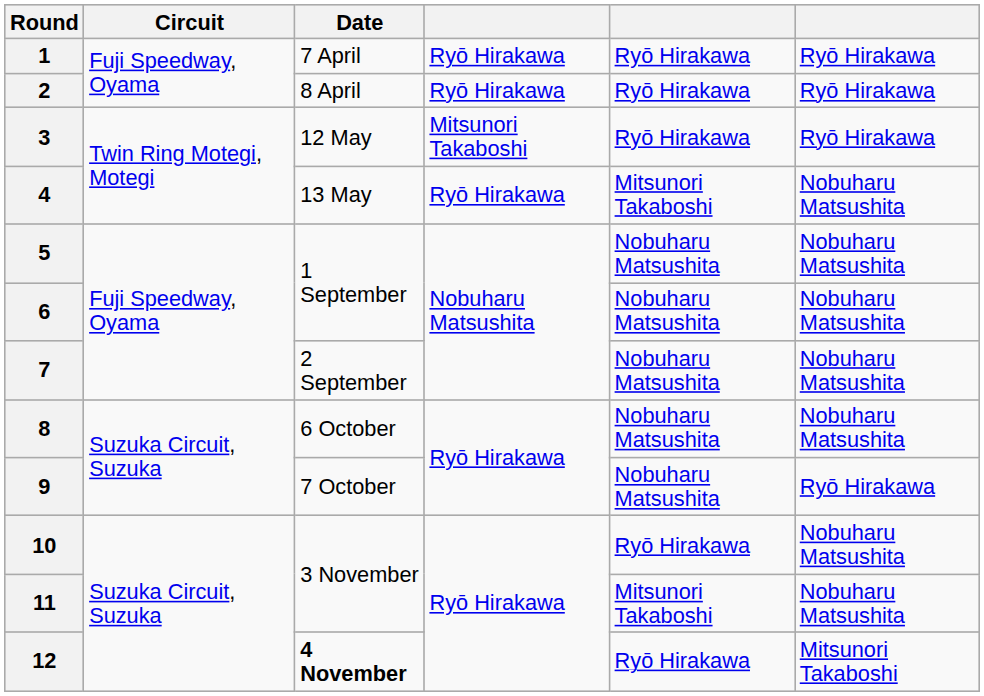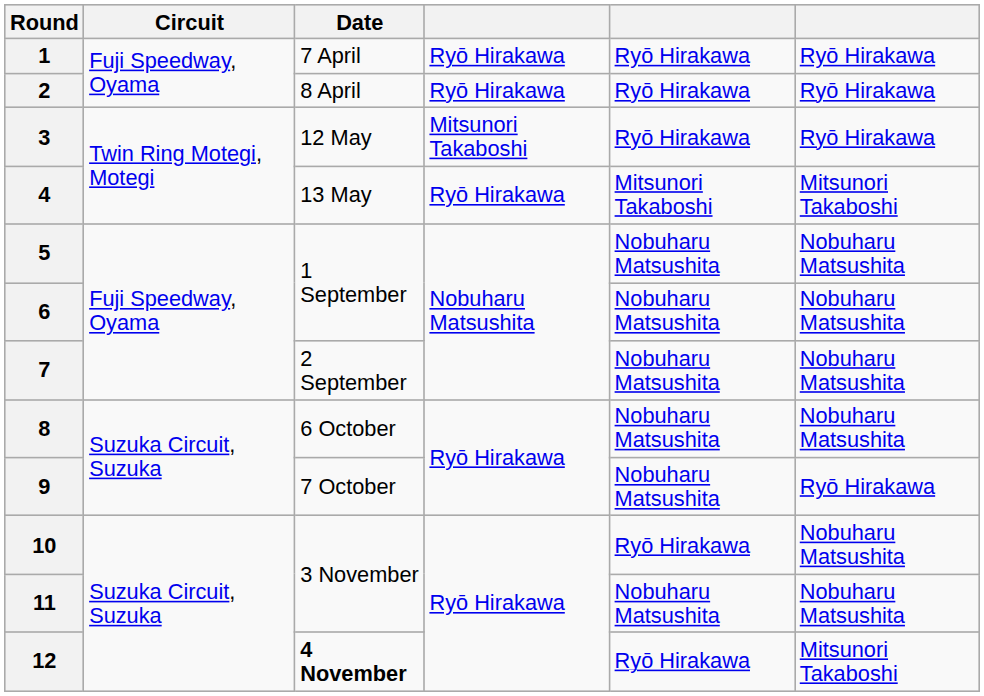 <table class="wikitable" style="font-size: 85%">
 <tr>
 <th>Round</th>
 <th>Circuit</th>
 <th>Date</th>
 <th></th>
 <th></th>
 <th></th>
 </tr>
 <tr>
 <th>1</th>
 <td rowspan=2><a href='#'>Fuji Speedway</a>, <a href='#'>Oyama</a></td>
 <td>7 April</td>
 <td> <a href='#'>Ryō Hirakawa</a></td>
 <td> <a href='#'>Ryō Hirakawa</a></td>
 <td> <a href='#'>Ryō Hirakawa</a></td>
 </tr>
 <tr>
 <th>2</th>
 <td>8 April</td>
 <td> <a href='#'>Ryō Hirakawa</a></td>
 <td> <a href='#'>Ryō Hirakawa</a></td>
 <td> <a href='#'>Ryō Hirakawa</a></td>
 </tr>
 <tr>
 <th>3</th>
 <td rowspan=2><a href='#'>Twin Ring Motegi</a>, <a href='#'>Motegi</a></td>
 <td>12 May</td>
 <td> <a href='#'>Mitsunori Takaboshi</a></td>
 <td> <a href='#'>Ryō Hirakawa</a></td>
 <td> <a href='#'>Ryō Hirakawa</a></td>
 </tr>
 <tr>
 <th>4</th>
 <td>13 May</td>
 <td> <a href='#'>Ryō Hirakawa</a></td>
 <td> <a href='#'>Mitsunori Takaboshi</a></td>
-<td> <a href='#'>Nobuharu Matsushita</a></td>
+<td> <a href='#'>Mitsunori Takaboshi</a></td>
 </tr>
 <tr>
 <th>5</th>
 <td rowspan="3"><a href='#'>Fuji Speedway</a>, <a href='#'>Oyama</a></td>
 <td rowspan="2">1 September</td>
 <td rowspan="3"> <a href='#'>Nobuharu Matsushita</a></td>
 <td> <a href='#'>Nobuharu Matsushita</a></td>
 <td> <a href='#'>Nobuharu Matsushita</a></td>
 </tr>
 <tr>
 <th>6</th>
 <td> <a href='#'>Nobuharu Matsushita</a></td>
 <td> <a href='#'>Nobuharu Matsushita</a></td>
 </tr>
 <tr>
 <th>7</th>
 <td>2 September</td>
 <td> <a href='#'>Nobuharu Matsushita</a></td>
 <td> <a href='#'>Nobuharu Matsushita</a></td>
 </tr>
 <tr>
 <th>8</th>
 <td rowspan="2"><a href='#'>Suzuka Circuit</a>, <a href='#'>Suzuka</a></td>
 <td>6 October</td>
 <td rowspan="2"> <a href='#'>Ryō Hirakawa</a></td>
 <td> <a href='#'>Nobuharu Matsushita</a></td>
 <td> <a href='#'>Nobuharu Matsushita</a></td>
 </tr>
 <tr>
 <th>9</th>
 <td>7 October</td>
 <td> <a href='#'>Nobuharu Matsushita</a></td>
 <td> <a href='#'>Ryō Hirakawa</a></td>
 </tr>
 <tr>
 <th>10</th>
 <td rowspan="3"><a href='#'>Suzuka Circuit</a>, <a href='#'>Suzuka</a></td>
 <td rowspan="2">3 November</td>
 <td rowspan="3"> <a href='#'>Ryō Hirakawa</a></td>
 <td> <a href='#'>Ryō Hirakawa</a></td>
 <td> <a href='#'>Nobuharu Matsushita</a></td>
 </tr>
 <tr>
 <th>11</th>
-<td> <a href='#'>Mitsunori Takaboshi</a></td>
+<td> <a href='#'>Nobuharu Matsushita</a></td>
 <td> <a href='#'>Nobuharu Matsushita</a></td>
 </tr>
 <tr>
 <th>12</th>
 <td><strong>4 November</strong></td>
 <td> <a href='#'>Ryō Hirakawa</a></td>
 <td> <a href='#'>Mitsunori Takaboshi</a></td>
 </tr>
 </table>
